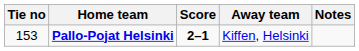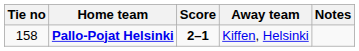 <table class="wikitable" style="text-align:center">
 <tr>
 <th style= width="40px">Tie no</th>
 <th style= width="150px">Home team</th>
 <th style= width="60px">Score</th>
 <th style= width="150px">Away team</th>
 <th style= width="30px">Notes</th>
 </tr>
 <tr>
-<td>153</td>
+<td>158</td>
 <td><strong><a href='#'>Pallo-Pojat Helsinki</a></strong></td>
 <td><strong>2–1</strong></td>
 <td><a href='#'>Kiffen</a>, <a href='#'>Helsinki</a></td>
 <td></td>
 </tr>
 </table>
